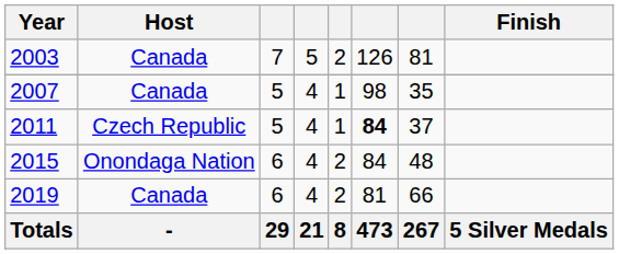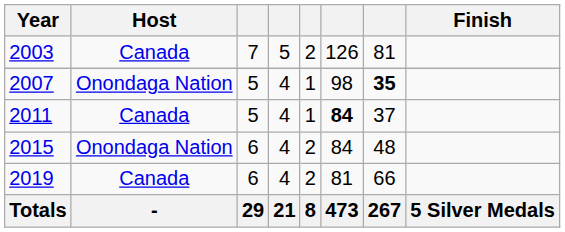 <table class="wikitable" style="text-align: center;">
 <tr>
 <th>Year</th>
 <th>Host</th>
 <th></th>
 <th></th>
 <th></th>
 <th></th>
 <th></th>
 <th>Finish</th>
 </tr>
 <tr>
 <td align=left><a href='#'>2003</a></td>
 <td><a href='#'>Canada</a></td>
 <td>7</td>
 <td>5</td>
 <td>2</td>
 <td>126</td>
 <td>81</td>
 <td></td>
 </tr>
 <tr>
 </tr>
 <tr>
 <td align=left><a href='#'>2007</a></td>
-<td><a href='#'>Canada</a></td>
+<td><a href='#'>Onondaga Nation</a></td>
 <td>5</td>
 <td>4</td>
 <td>1</td>
 <td>98</td>
-<td>35</td>
+<td><strong>35</strong></td>
 <td></td>
 </tr>
 <tr>
 <td align=left><a href='#'>2011</a></td>
-<td><a href='#'>Czech Republic</a></td>
+<td><a href='#'>Canada</a></td>
 <td>5</td>
 <td>4</td>
 <td>1</td>
 <td><strong>84</strong></td>
 <td>37</td>
 <td></td>
 </tr>
 <tr>
 <td align=left><a href='#'>2015</a></td>
 <td><a href='#'>Onondaga Nation</a></td>
 <td>6</td>
 <td>4</td>
 <td>2</td>
 <td>84</td>
 <td>48</td>
 <td></td>
 </tr>
 <tr>
 <td align=left><a href='#'>2019</a></td>
 <td><a href='#'>Canada</a></td>
 <td>6</td>
 <td>4</td>
 <td>2</td>
 <td>81</td>
 <td>66</td>
 <td></td>
 </tr>
 <tr>
 <th>Totals</th>
 <th>-</th>
 <th>29</th>
 <th>21</th>
 <th>8</th>
 <th>473</th>
 <th>267</th>
 <th>5 Silver Medals</th>
 </tr>
 </table>
